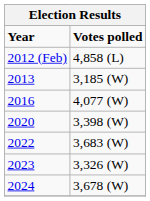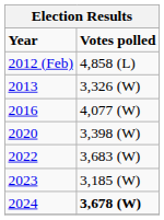 <table class="wikitable" id="toc" : left; margin-left: 2em; width: 40%; font-size: 90%;"cellspacing="3">
 <tr>
 <th colspan="4"><strong>Election Results</strong></th>
 </tr>
 <tr>
 <td><strong>Year</strong></td>
 <td><strong>Votes polled</strong></td>
 </tr>
 <tr>
 <td><a href='#'>2012 (Feb)</a></td>
 <td>4,858 (L)</td>
 </tr>
 <tr>
 <td><a href='#'>2013</a></td>
-<td>3,185 (W)</td>
+<td>3,326 (W)</td>
 </tr>
 <tr>
 <td><a href='#'>2016</a></td>
 <td>4,077 (W)</td>
 </tr>
 <tr>
 <td><a href='#'>2020</a></td>
 <td>3,398 (W)</td>
 </tr>
 <tr>
 <td><a href='#'>2022</a></td>
 <td>3,683 (W)</td>
 </tr>
 <tr>
 <td><a href='#'>2023</a></td>
-<td>3,326 (W)</td>
+<td>3,185 (W)</td>
 </tr>
 <tr>
 <td><a href='#'>2024</a></td>
-<td>3,678 (W)</td>
+<td><strong>3,678 (W)</strong></td>
 </tr>
 <tr>
 </tr>
 </table>
